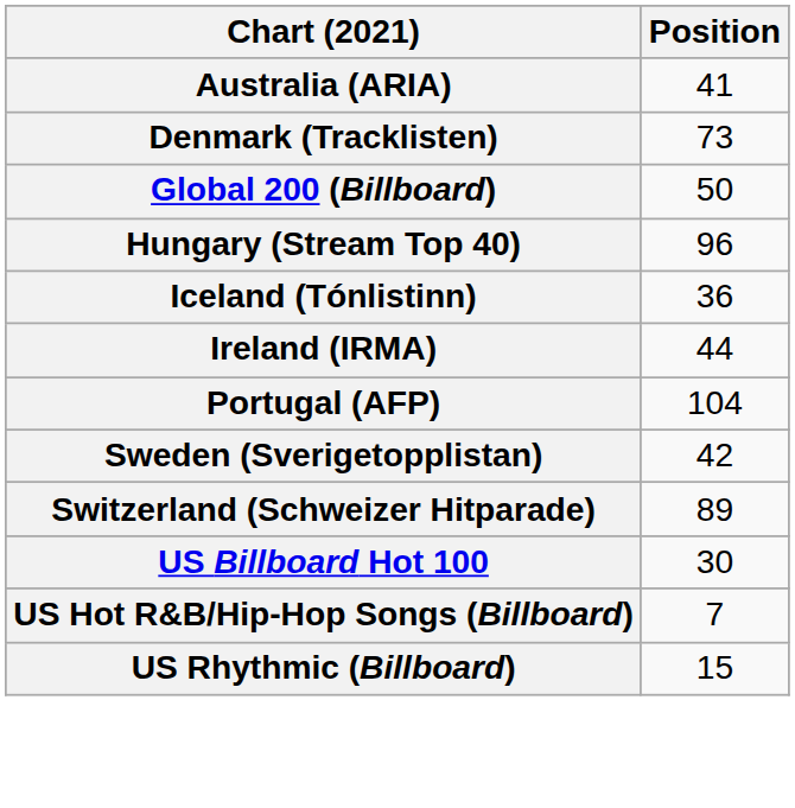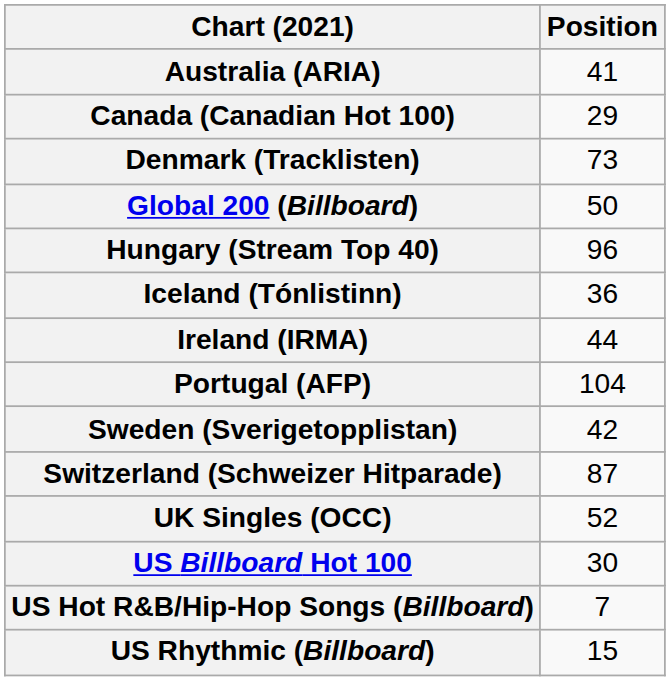 <table class="wikitable sortable plainrowheaders" style="text-align:center">
 <tr>
 <th>Chart (2021)</th>
 <th>Position</th>
 </tr>
 <tr>
 <th scope="row">Australia (ARIA)</th>
 <td>41</td>
+</tr>
+<tr>
+<th scope="row">Canada (Canadian Hot 100)</th>
+<td>29</td>
 </tr>
 <tr>
 <th scope="row">Denmark (Tracklisten)</th>
 <td>73</td>
 </tr>
 <tr>
 <th scope="row"><a href='#'>Global 200</a> (<em>Billboard</em>)</th>
 <td>50</td>
 </tr>
 <tr>
 <th scope="row">Hungary (Stream Top 40)</th>
 <td>96</td>
 </tr>
 <tr>
 <th scope="row">Iceland (Tónlistinn)</th>
 <td>36</td>
 </tr>
 <tr>
 <th scope="row">Ireland (IRMA)</th>
 <td>44</td>
 </tr>
 <tr>
 <th scope="row">Portugal (AFP)</th>
 <td>104</td>
 </tr>
 <tr>
 <th scope="row">Sweden (Sverigetopplistan)</th>
 <td>42</td>
 </tr>
 <tr>
 <th scope="row">Switzerland (Schweizer Hitparade)</th>
-<td>89</td>
+<td>87</td>
+</tr>
+<tr>
+<th scope="row">UK Singles (OCC)</th>
+<td>52</td>
 </tr>
 <tr>
 <th scope="row"><a href='#'>US <em>Billboard</em> Hot 100</a></th>
 <td>30</td>
 </tr>
 <tr>
 <th scope="row">US Hot R&B/Hip-Hop Songs (<em>Billboard</em>)</th>
 <td>7</td>
 </tr>
 <tr>
 <th scope="row">US Rhythmic (<em>Billboard</em>)</th>
 <td>15</td>
 </tr>
 </table>
